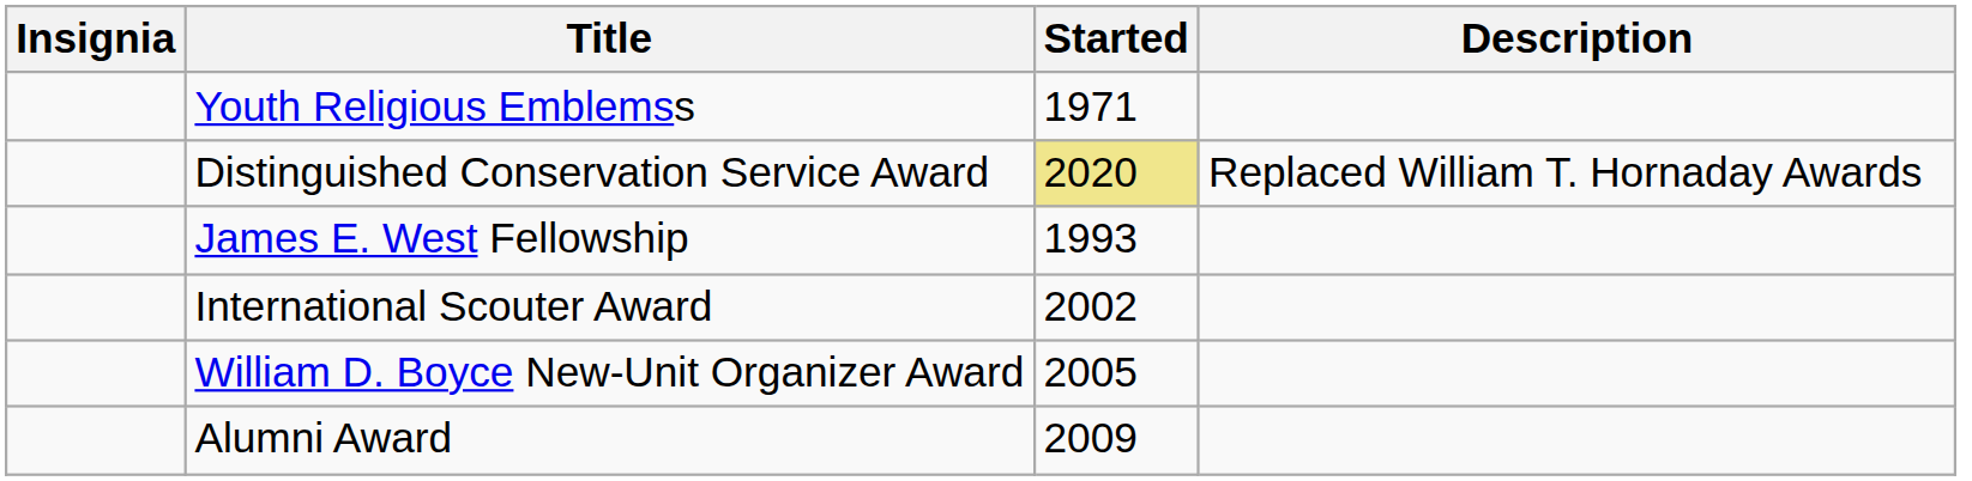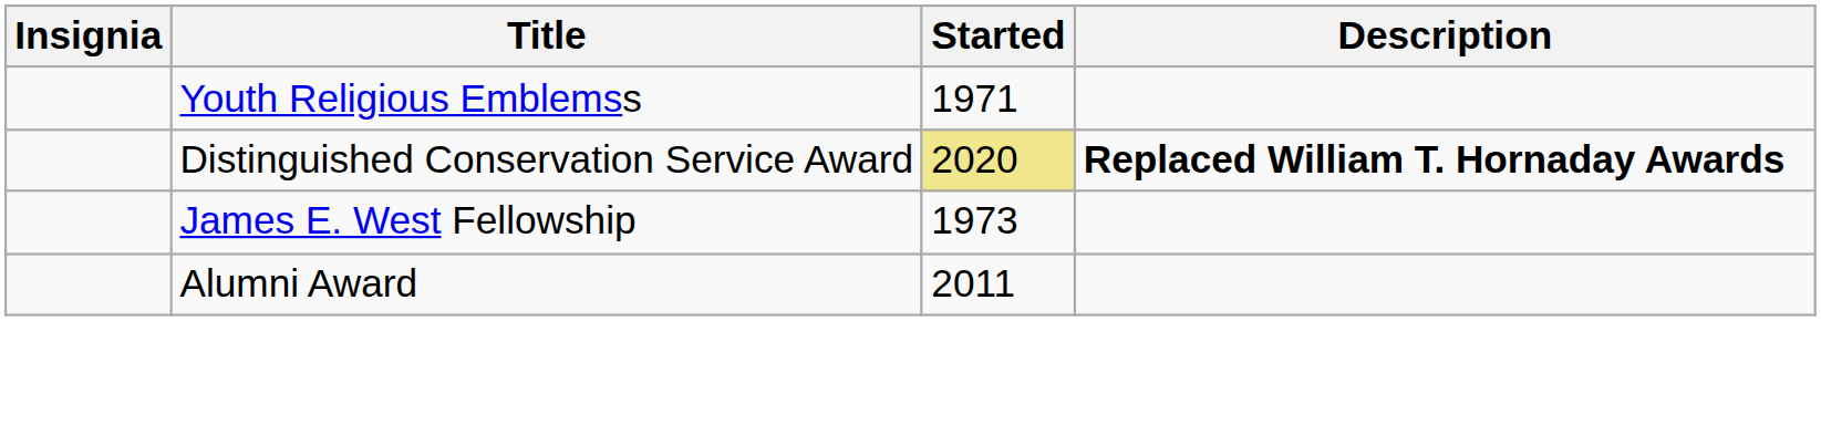 <table class="wikitable sortable" border="1">
 <tr>
 <th scope="col" class="unsortable">Insignia</th>
 <th scope="col">Title</th>
 <th scope="col">Started</th>
 <th scope="col">Description</th>
 </tr>
 <tr>
 <td></td>
 <td><a href='#'>Youth Religious Emblems</a>s</td>
 <td>1971</td>
 <td> </td>
 </tr>
 <tr>
 <td></td>
 <td>Distinguished Conservation Service Award</td>
 <td style="background: khaki;">2020</td>
-<td>Replaced  William T. Hornaday Awards  </td>
+<td><strong>Replaced  William T. Hornaday Awards  </strong></td>
 </tr>
 <tr>
 <td></td>
 <td><a href='#'>James E. West</a> Fellowship</td>
-<td>1993</td>
-<td> </td>
-</tr>
-<tr>
-<td></td>
-<td>International Scouter Award</td>
-<td>2002</td>
-<td> </td>
-</tr>
-<tr>
-<td></td>
-<td><a href='#'>William D. Boyce</a> New-Unit Organizer Award</td>
-<td>2005</td>
+<td>1973</td>
 <td> </td>
 </tr>
 <tr>
 <td></td>
 <td>Alumni Award</td>
-<td>2009</td>
+<td>2011</td>
 <td> </td>
 </tr>
 </table>
